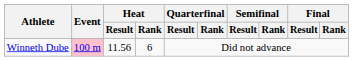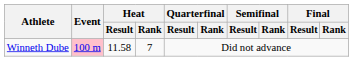 <table class=wikitable style="font-size:90%">
 <tr>
 <th rowspan="2">Athlete</th>
 <th rowspan="2">Event</th>
 <th colspan="2">Heat</th>
 <th colspan="2">Quarterfinal</th>
 <th colspan="2">Semifinal</th>
 <th colspan="2">Final</th>
 </tr>
 <tr style="font-size:95%">
 <th>Result</th>
 <th>Rank</th>
 <th>Result</th>
 <th>Rank</th>
 <th>Result</th>
 <th>Rank</th>
 <th>Result</th>
 <th>Rank</th>
 </tr>
 <tr align=center>
 <td align=left><a href='#'>Winneth Dube</a></td>
 <td align=left style="background: pink;"><a href='#'>100 m</a></td>
-<td>11.56</td>
-<td>6</td>
+<td>11.58</td>
+<td>7</td>
 <td colspan=6>Did not advance</td>
 </tr>
 </table>
